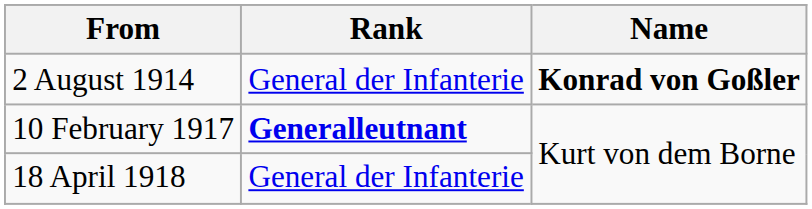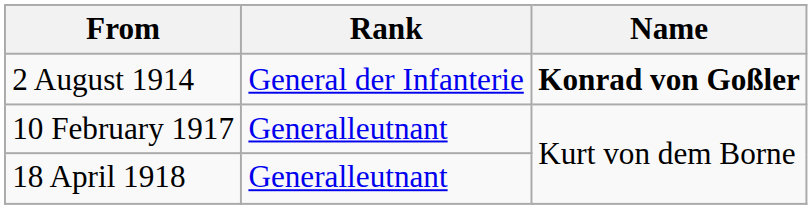 <table class="wikitable">
 <tr>
 <th>From</th>
 <th>Rank</th>
 <th>Name</th>
 </tr>
 <tr>
 <td>2 August 1914</td>
 <td><a href='#'>General der Infanterie</a></td>
 <td><strong>Konrad von Goßler</strong></td>
 </tr>
 <tr>
 <td>10 February 1917</td>
-<td><strong><a href='#'>Generalleutnant</a></strong></td>
+<td><a href='#'>Generalleutnant</a></td>
 <td rowspan=2>Kurt von dem Borne</td>
 </tr>
 <tr>
 <td>18 April 1918</td>
-<td><a href='#'>General der Infanterie</a></td>
+<td><a href='#'>Generalleutnant</a></td>
 </tr>
 </table>
